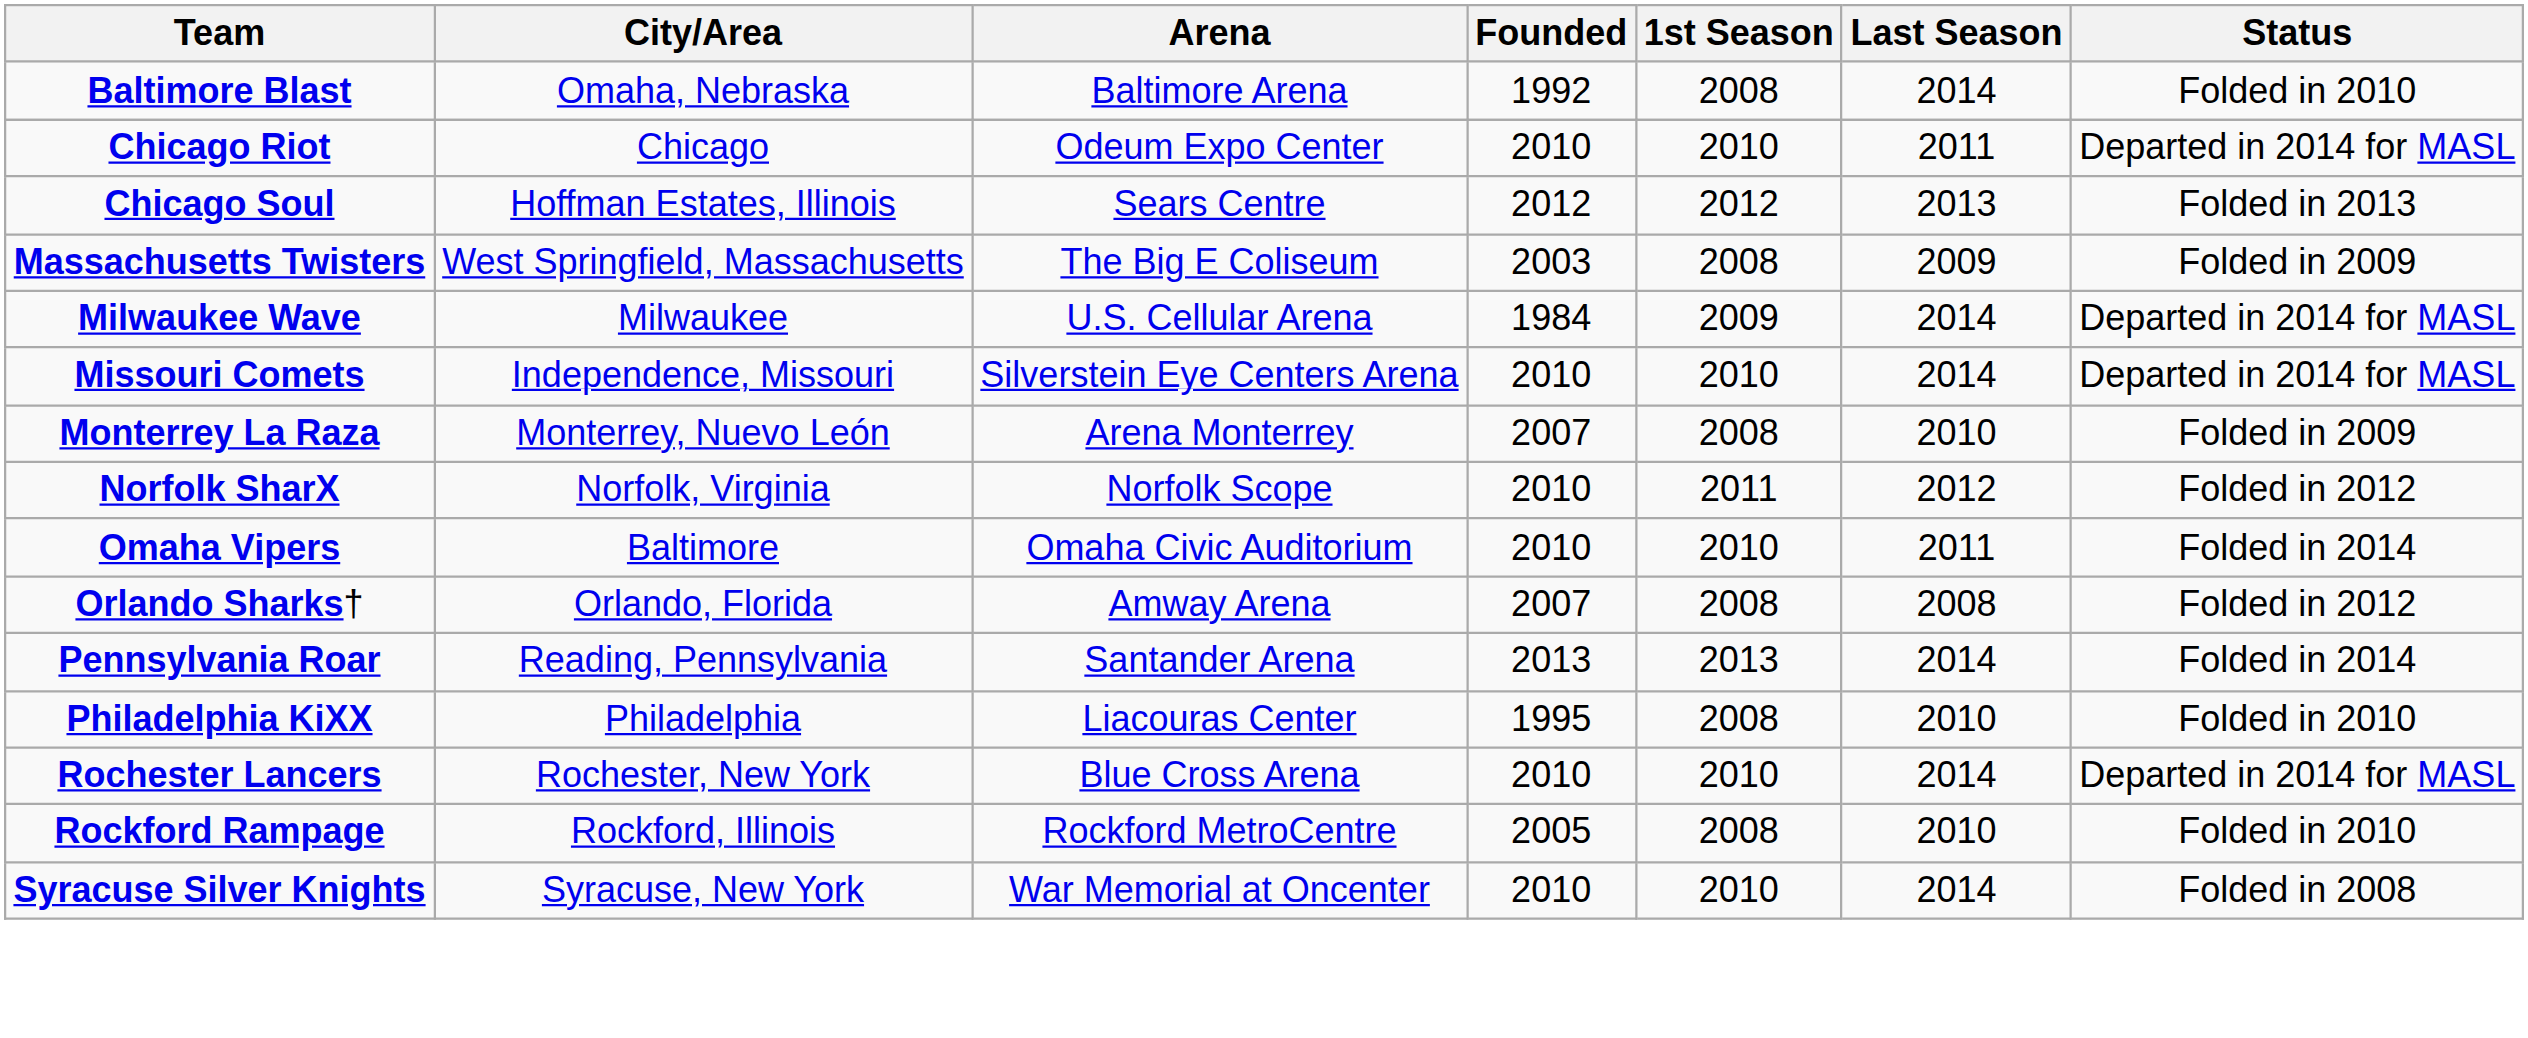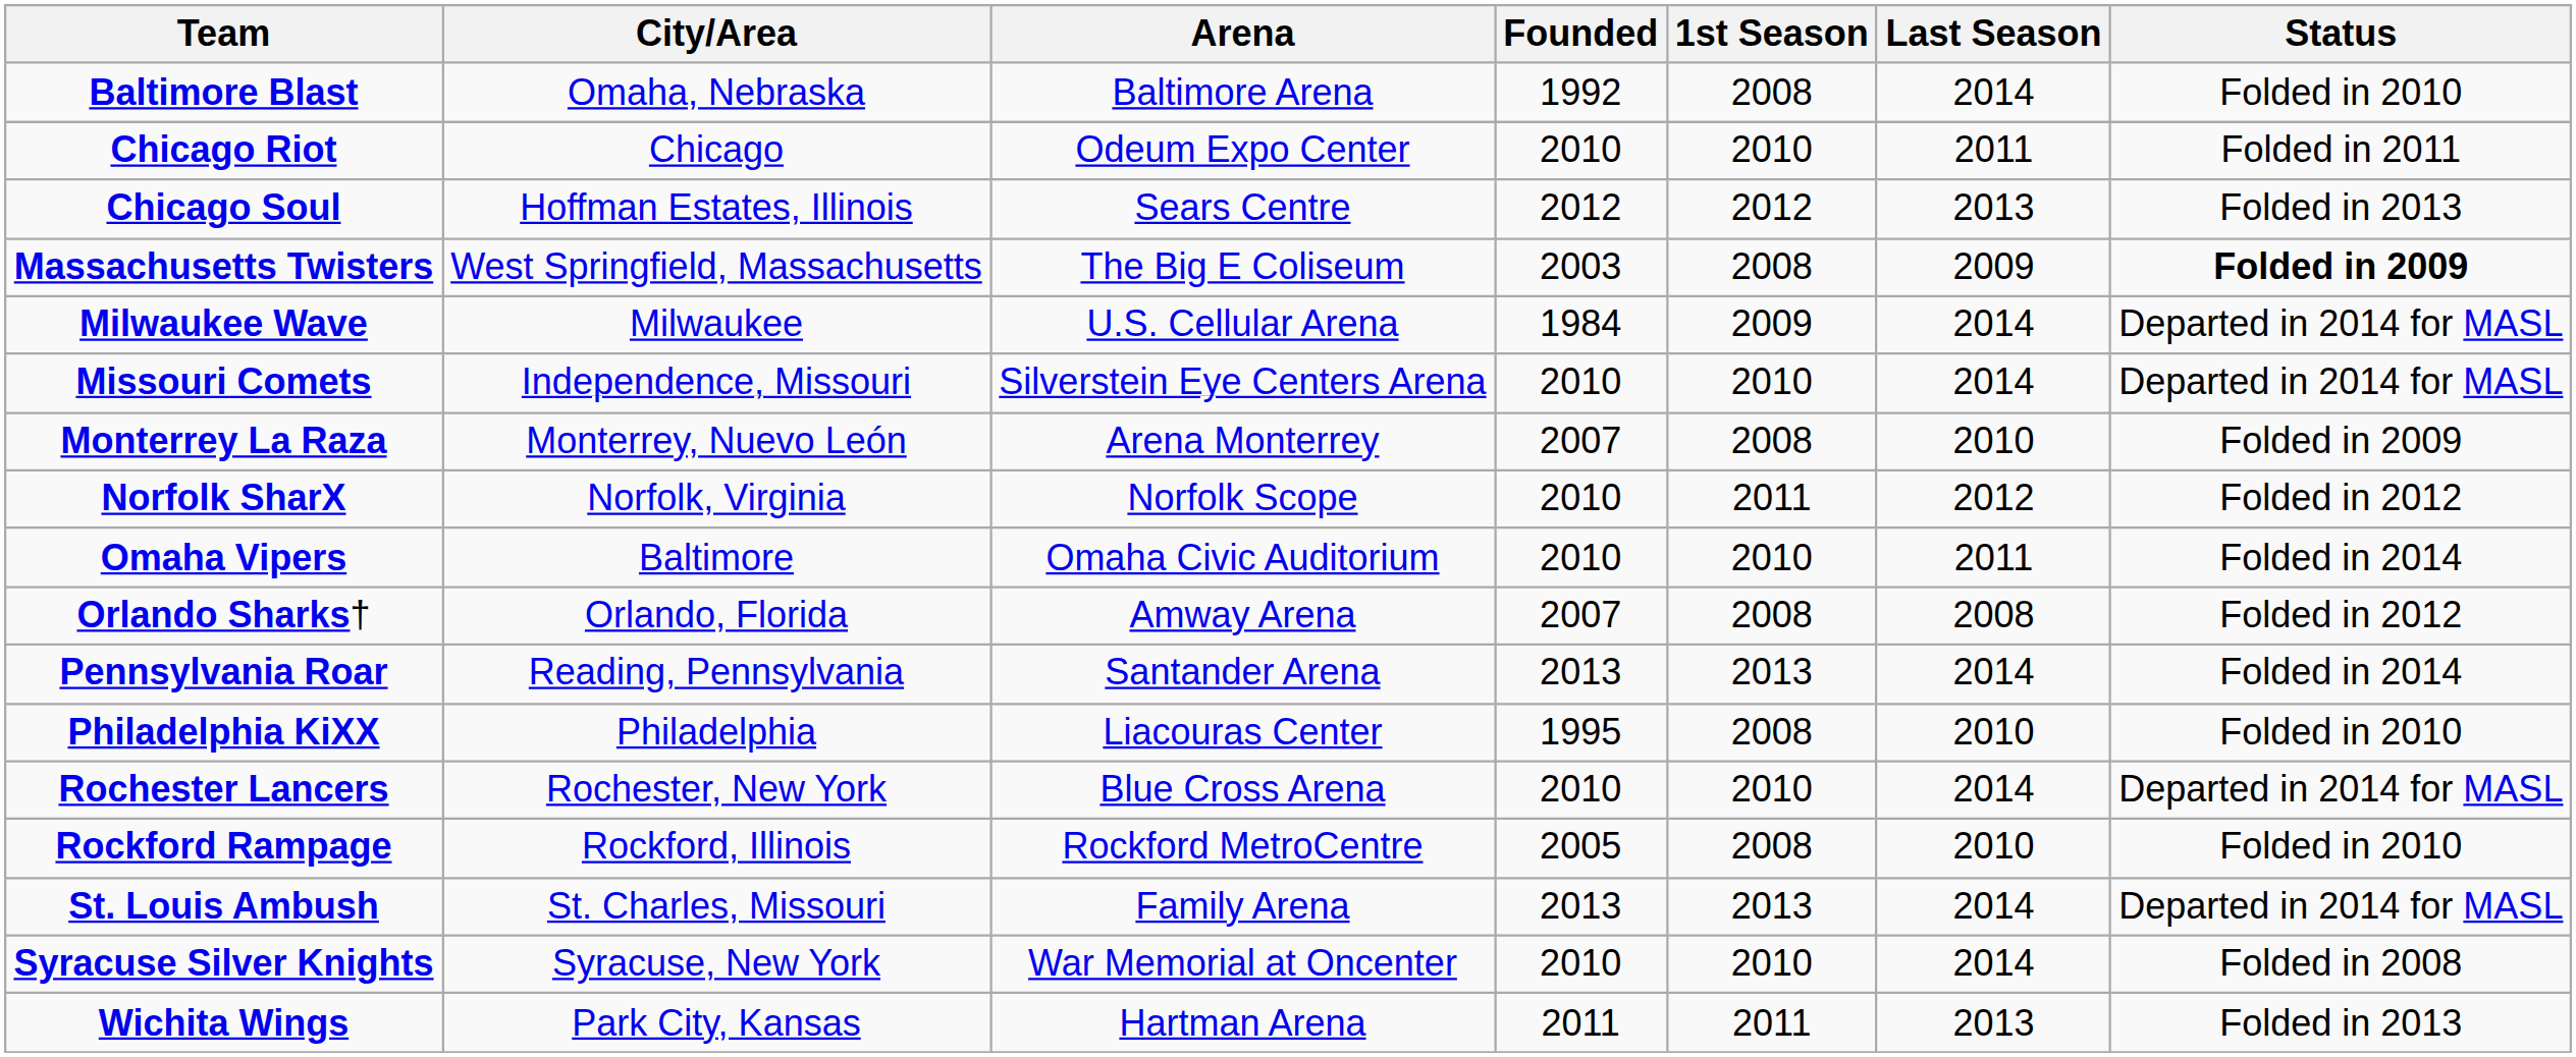 <table class="wikitable sortable" style="text-align:center">
 <tr>
 <th>Team</th>
 <th>City/Area</th>
 <th>Arena</th>
 <th>Founded</th>
 <th>1st Season</th>
 <th>Last Season</th>
 <th>Status</th>
 </tr>
 <tr>
 <td><strong><a href='#'>Baltimore Blast</a></strong></td>
 <td><a href='#'>Omaha, Nebraska</a></td>
 <td><a href='#'>Baltimore Arena</a></td>
 <td>1992</td>
 <td>2008</td>
 <td>2014</td>
 <td>Folded in 2010</td>
 </tr>
 <tr>
 </tr>
 <tr>
 <td><strong><a href='#'>Chicago Riot</a></strong></td>
 <td><a href='#'>Chicago</a></td>
 <td><a href='#'>Odeum Expo Center</a></td>
 <td>2010</td>
 <td>2010</td>
 <td>2011</td>
-<td>Departed in 2014 for <a href='#'>MASL</a></td>
+<td>Folded in 2011</td>
 </tr>
 <tr>
 <td><strong><a href='#'>Chicago Soul</a></strong></td>
 <td><a href='#'>Hoffman Estates, Illinois</a></td>
 <td><a href='#'>Sears Centre</a></td>
 <td>2012</td>
 <td>2012</td>
 <td>2013</td>
 <td>Folded in 2013</td>
 </tr>
 <tr>
 <td><strong><a href='#'>Massachusetts Twisters</a></strong></td>
 <td><a href='#'>West Springfield, Massachusetts</a></td>
 <td><a href='#'>The Big E Coliseum</a></td>
 <td>2003</td>
 <td>2008</td>
 <td>2009</td>
-<td>Folded in 2009</td>
+<td><strong>Folded in 2009</strong></td>
 </tr>
 <tr>
 <td><strong><a href='#'>Milwaukee Wave</a></strong></td>
 <td><a href='#'>Milwaukee</a></td>
 <td><a href='#'>U.S. Cellular Arena</a></td>
 <td>1984</td>
 <td>2009</td>
 <td>2014</td>
 <td>Departed in 2014 for <a href='#'>MASL</a></td>
 </tr>
 <tr>
 <td><strong><a href='#'>Missouri Comets</a></strong></td>
 <td><a href='#'>Independence, Missouri</a></td>
 <td><a href='#'>Silverstein Eye Centers Arena</a></td>
 <td>2010</td>
 <td>2010</td>
 <td>2014</td>
 <td>Departed in 2014 for <a href='#'>MASL</a></td>
 </tr>
 <tr>
 <td><strong><a href='#'>Monterrey La Raza</a></strong></td>
 <td><a href='#'>Monterrey, Nuevo León</a></td>
 <td><a href='#'>Arena Monterrey</a></td>
 <td>2007</td>
 <td>2008</td>
 <td>2010</td>
 <td>Folded in 2009</td>
 </tr>
 <tr>
 <td><strong><a href='#'>Norfolk SharX</a></strong></td>
 <td><a href='#'>Norfolk, Virginia</a></td>
 <td><a href='#'>Norfolk Scope</a></td>
 <td>2010</td>
 <td>2011</td>
 <td>2012</td>
 <td>Folded in 2012</td>
 </tr>
 <tr>
 <td><strong><a href='#'>Omaha Vipers</a></strong></td>
 <td><a href='#'>Baltimore</a></td>
 <td><a href='#'>Omaha Civic Auditorium</a></td>
 <td>2010</td>
 <td>2010</td>
 <td>2011</td>
 <td>Folded in 2014</td>
 </tr>
 <tr>
 <td><strong><a href='#'>Orlando Sharks</a></strong>†</td>
 <td><a href='#'>Orlando, Florida</a></td>
 <td><a href='#'>Amway Arena</a></td>
 <td>2007</td>
 <td>2008</td>
 <td>2008</td>
 <td>Folded in 2012</td>
 </tr>
 <tr>
 <td><strong><a href='#'>Pennsylvania Roar</a></strong></td>
 <td><a href='#'>Reading, Pennsylvania</a></td>
 <td><a href='#'>Santander Arena</a></td>
 <td>2013</td>
 <td>2013</td>
 <td>2014</td>
 <td>Folded in 2014</td>
 </tr>
 <tr>
 <td><strong><a href='#'>Philadelphia KiXX</a></strong></td>
 <td><a href='#'>Philadelphia</a></td>
 <td><a href='#'>Liacouras Center</a></td>
 <td>1995</td>
 <td>2008</td>
 <td>2010</td>
 <td>Folded in 2010</td>
 </tr>
 <tr>
 <td><strong><a href='#'>Rochester Lancers</a></strong></td>
 <td><a href='#'>Rochester, New York</a></td>
 <td><a href='#'>Blue Cross Arena</a></td>
 <td>2010</td>
 <td>2010</td>
 <td>2014</td>
 <td>Departed in 2014 for <a href='#'>MASL</a></td>
 </tr>
 <tr>
 <td><strong><a href='#'>Rockford Rampage</a></strong></td>
 <td><a href='#'>Rockford, Illinois</a></td>
 <td><a href='#'>Rockford MetroCentre</a></td>
 <td>2005</td>
 <td>2008</td>
 <td>2010</td>
 <td>Folded in 2010</td>
 </tr>
 <tr>
+<td><strong><a href='#'>St. Louis Ambush</a></strong></td>
+<td><a href='#'>St. Charles, Missouri</a></td>
+<td><a href='#'>Family Arena</a></td>
+<td>2013</td>
+<td>2013</td>
+<td>2014</td>
+<td>Departed in 2014 for <a href='#'>MASL</a></td>
+</tr>
+<tr>
 <td><strong><a href='#'>Syracuse Silver Knights</a></strong></td>
 <td><a href='#'>Syracuse, New York</a></td>
 <td><a href='#'>War Memorial at Oncenter</a></td>
 <td>2010</td>
 <td>2010</td>
 <td>2014</td>
 <td>Folded in 2008</td>
 </tr>
+<tr>
+<td><strong><a href='#'>Wichita Wings</a></strong></td>
+<td><a href='#'>Park City, Kansas</a></td>
+<td><a href='#'>Hartman Arena</a></td>
+<td>2011</td>
+<td>2011</td>
+<td>2013</td>
+<td>Folded in 2013</td>
+</tr>
 </table>
